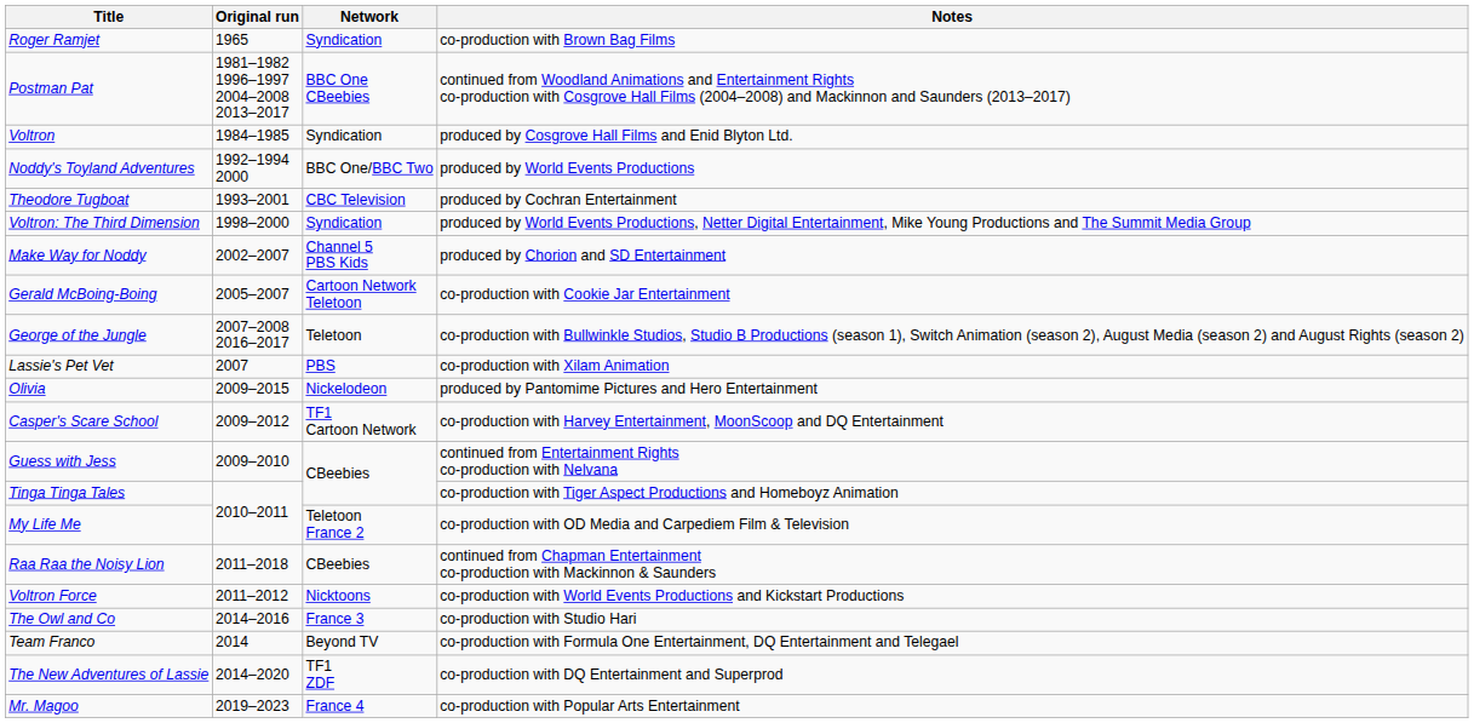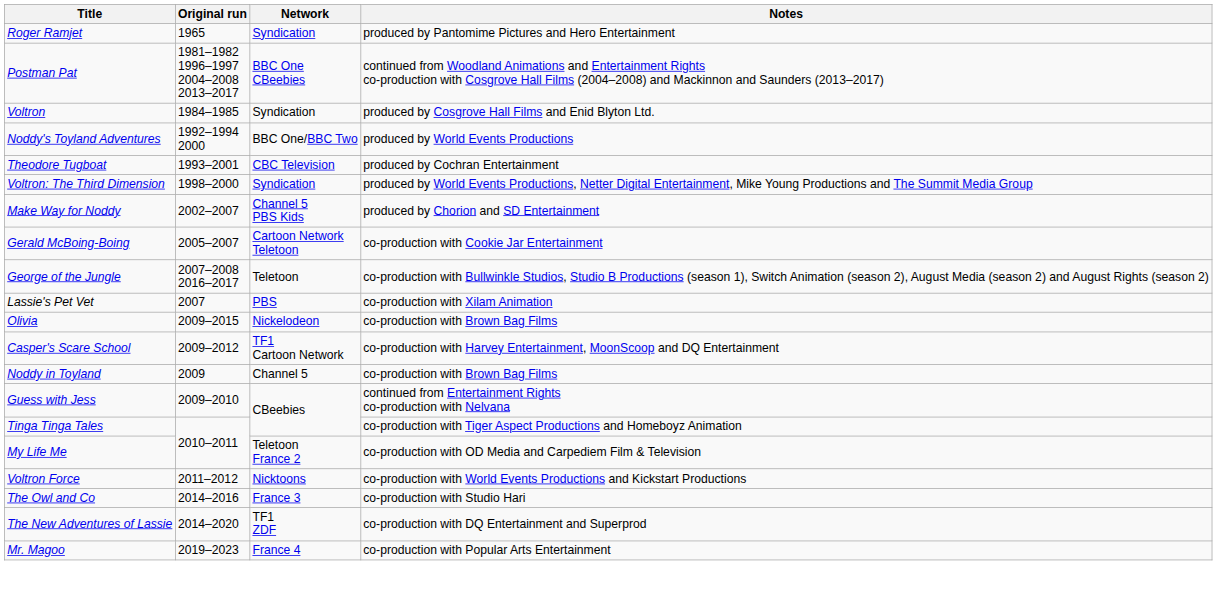 <table class="wikitable sortable">
 <tr>
 <th>Title</th>
 <th>Original run</th>
 <th>Network</th>
 <th>Notes</th>
 </tr>
 <tr>
 <td><em><a href='#'>Roger Ramjet</a></em></td>
 <td>1965</td>
 <td><a href='#'>Syndication</a></td>
-<td>co-production with <a href='#'>Brown Bag Films</a></td>
+<td>produced by Pantomime Pictures and Hero Entertainment</td>
 </tr>
 <tr>
 <td><em><a href='#'>Postman Pat</a></em></td>
 <td>1981–1982<br>1996–1997<br>2004–2008<br>2013–2017</td>
 <td><a href='#'>BBC One</a><br><a href='#'>CBeebies</a></td>
 <td>continued from <a href='#'>Woodland Animations</a> and <a href='#'>Entertainment Rights</a><br>co-production with <a href='#'>Cosgrove Hall Films</a> (2004–2008) and Mackinnon and Saunders (2013–2017)</td>
 </tr>
 <tr>
 <td><em><a href='#'>Voltron</a></em></td>
 <td>1984–1985</td>
 <td>Syndication</td>
 <td>produced by <a href='#'>Cosgrove Hall Films</a> and Enid Blyton Ltd.</td>
 </tr>
 <tr>
 <td><em><a href='#'>Noddy's Toyland Adventures</a></em></td>
 <td>1992–1994<br>2000</td>
 <td>BBC One/<a href='#'>BBC Two</a></td>
 <td>produced by <a href='#'>World Events Productions</a></td>
 </tr>
 <tr>
 <td><em><a href='#'>Theodore Tugboat</a></em></td>
 <td>1993–2001</td>
 <td><a href='#'>CBC Television</a></td>
 <td>produced by Cochran Entertainment</td>
 </tr>
 <tr>
 <td><em><a href='#'>Voltron: The Third Dimension</a></em></td>
 <td>1998–2000</td>
 <td><a href='#'>Syndication</a></td>
 <td>produced by <a href='#'>World Events Productions</a>, <a href='#'>Netter Digital Entertainment</a>, Mike Young Productions and <a href='#'>The Summit Media Group</a></td>
 </tr>
 <tr>
 <td><em><a href='#'>Make Way for Noddy</a></em></td>
 <td>2002–2007</td>
 <td><a href='#'>Channel 5</a><br><a href='#'>PBS Kids</a></td>
 <td>produced by <a href='#'>Chorion</a> and <a href='#'>SD Entertainment</a></td>
 </tr>
 <tr>
 <td><em><a href='#'>Gerald McBoing-Boing</a></em></td>
 <td>2005–2007</td>
 <td><a href='#'>Cartoon Network</a><br><a href='#'>Teletoon</a></td>
 <td>co-production with <a href='#'>Cookie Jar Entertainment</a></td>
 </tr>
 <tr>
 <td><em><a href='#'>George of the Jungle</a></em></td>
 <td>2007–2008<br>2016–2017</td>
 <td>Teletoon</td>
 <td>co-production with <a href='#'>Bullwinkle Studios</a>, <a href='#'>Studio B Productions</a> (season 1), Switch Animation (season 2), August Media (season 2) and August Rights (season 2)</td>
 </tr>
 <tr>
 <td><em>Lassie's Pet Vet</em></td>
 <td>2007</td>
 <td><a href='#'>PBS</a></td>
 <td>co-production with <a href='#'>Xilam Animation</a></td>
 </tr>
 <tr>
 <td><em><a href='#'>Olivia</a></em></td>
 <td>2009–2015</td>
 <td><a href='#'>Nickelodeon</a></td>
-<td>produced by Pantomime Pictures and Hero Entertainment</td>
+<td>co-production with <a href='#'>Brown Bag Films</a></td>
 </tr>
 <tr>
 <td><em><a href='#'>Casper's Scare School</a></em></td>
 <td>2009–2012</td>
 <td><a href='#'>TF1</a><br>Cartoon Network</td>
 <td>co-production with <a href='#'>Harvey Entertainment</a>, <a href='#'>MoonScoop</a> and DQ Entertainment</td>
+</tr>
+<tr>
+<td><em><a href='#'>Noddy in Toyland</a></em></td>
+<td>2009</td>
+<td>Channel 5</td>
+<td>co-production with <a href='#'>Brown Bag Films</a></td>
 </tr>
 <tr>
 <td><em><a href='#'>Guess with Jess</a></em></td>
 <td>2009–2010</td>
 <td rowspan="2">CBeebies</td>
 <td>continued from <a href='#'>Entertainment Rights</a><br>co-production with <a href='#'>Nelvana</a></td>
 </tr>
 <tr>
 <td><em><a href='#'>Tinga Tinga Tales</a></em></td>
 <td rowspan="2">2010–2011</td>
 <td>co-production with <a href='#'>Tiger Aspect Productions</a> and Homeboyz Animation</td>
 </tr>
 <tr>
 <td><em><a href='#'>My Life Me</a></em></td>
 <td>Teletoon<br><a href='#'>France 2</a></td>
 <td>co-production with OD Media and Carpediem Film & Television</td>
 </tr>
 <tr>
-<td><em><a href='#'>Raa Raa the Noisy Lion</a></em></td>
-<td>2011–2018</td>
-<td>CBeebies</td>
-<td>continued from <a href='#'>Chapman Entertainment</a><br>co-production with Mackinnon & Saunders</td>
-</tr>
-<tr>
 <td><em><a href='#'>Voltron Force</a></em></td>
 <td>2011–2012</td>
 <td><a href='#'>Nicktoons</a></td>
 <td>co-production with <a href='#'>World Events Productions</a> and Kickstart Productions</td>
 </tr>
 <tr>
 <td><em><a href='#'>The Owl and Co</a></em></td>
 <td>2014–2016</td>
 <td><a href='#'>France 3</a></td>
 <td>co-production with Studio Hari</td>
-</tr>
-<tr>
-<td><em>Team Franco</em></td>
-<td>2014</td>
-<td>Beyond TV</td>
-<td>co-production with Formula One Entertainment, DQ Entertainment and Telegael</td>
 </tr>
 <tr>
 <td><em><a href='#'>The New Adventures of Lassie</a></em></td>
 <td>2014–2020</td>
 <td>TF1<br><a href='#'>ZDF</a></td>
 <td>co-production with DQ Entertainment and Superprod</td>
 </tr>
 <tr>
 <td><em><a href='#'>Mr. Magoo</a></em></td>
 <td>2019–2023</td>
 <td><a href='#'>France 4</a></td>
 <td>co-production with Popular Arts Entertainment</td>
 </tr>
 </table>
